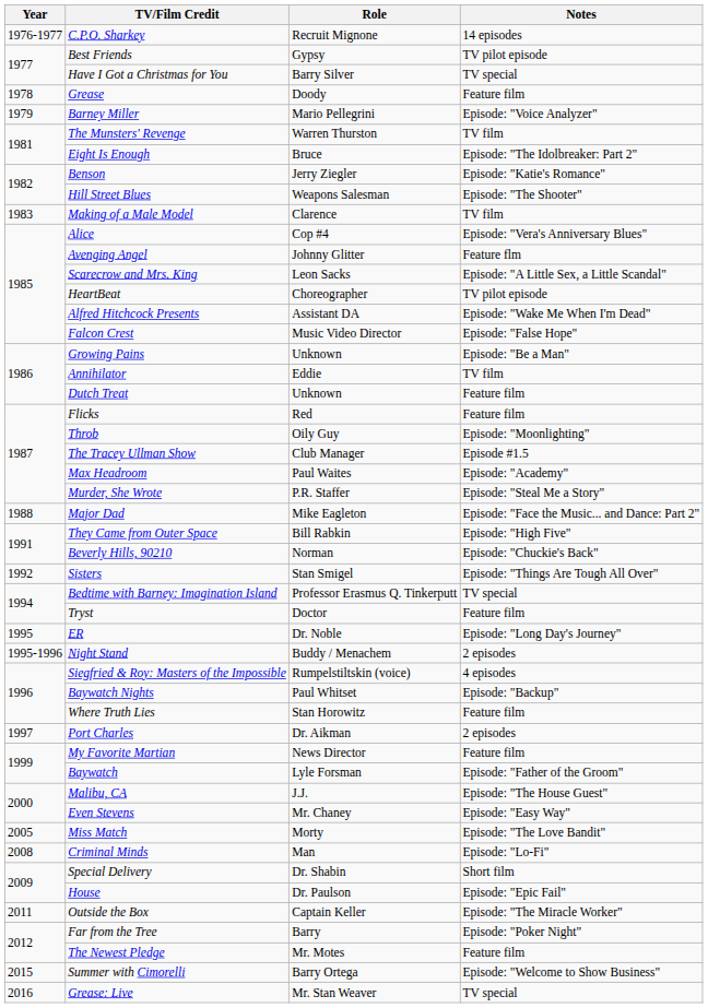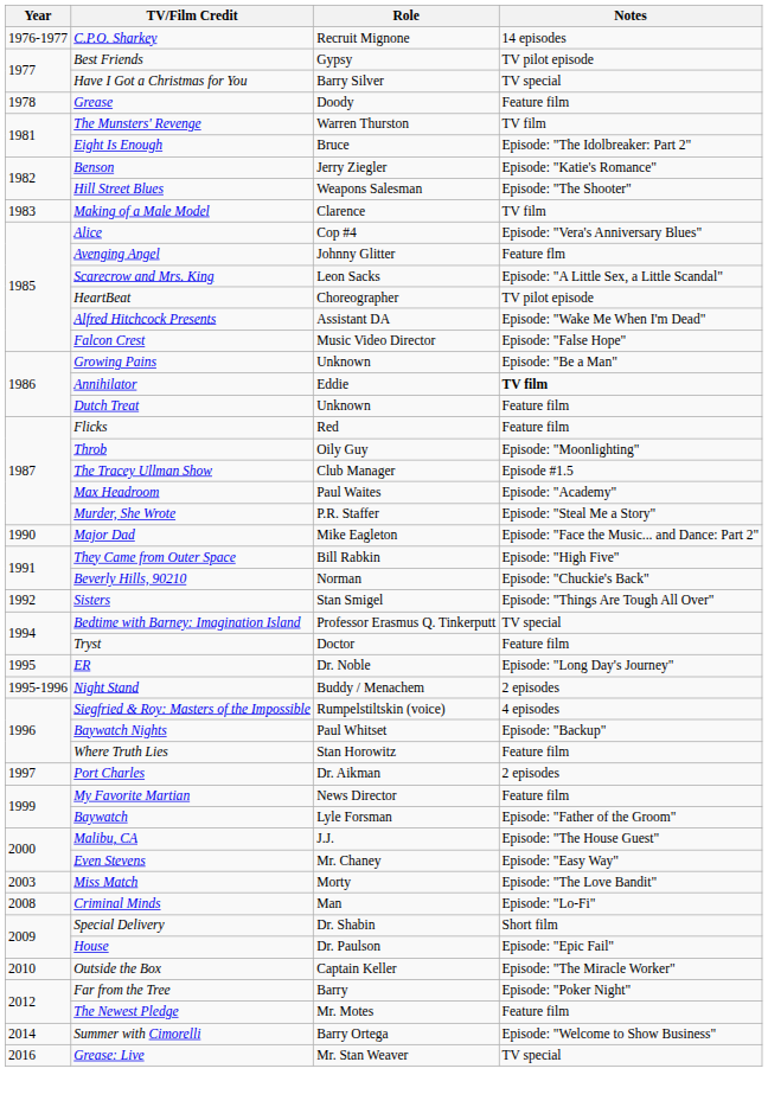 <table class="wikitable sortable">
 <tr style="text-align:center;">
 <th>Year</th>
 <th>TV/Film Credit</th>
 <th>Role</th>
 <th>Notes</th>
 </tr>
 <tr>
 <td>1976-1977</td>
 <td><em><a href='#'>C.P.O. Sharkey</a></em></td>
 <td>Recruit Mignone</td>
 <td>14 episodes</td>
 </tr>
 <tr>
 <td rowspan="2">1977</td>
 <td><em>Best Friends</em></td>
 <td>Gypsy</td>
 <td>TV pilot episode</td>
 </tr>
 <tr>
 <td><em>Have I Got a Christmas for You</em></td>
 <td>Barry Silver</td>
 <td>TV special</td>
 </tr>
 <tr>
 <td>1978</td>
 <td><em><a href='#'>Grease</a></em></td>
 <td>Doody</td>
 <td>Feature film</td>
-</tr>
-<tr>
-<td>1979</td>
-<td><em><a href='#'>Barney Miller</a></em></td>
-<td>Mario Pellegrini</td>
-<td>Episode: "Voice Analyzer"</td>
 </tr>
 <tr>
 <td rowspan="2">1981</td>
 <td><em><a href='#'>The Munsters' Revenge</a></em></td>
 <td>Warren Thurston</td>
 <td>TV film</td>
 </tr>
 <tr>
 <td><em><a href='#'>Eight Is Enough</a></em></td>
 <td>Bruce</td>
 <td>Episode: "The Idolbreaker: Part 2"</td>
 </tr>
 <tr>
 <td rowspan="2">1982</td>
 <td><em><a href='#'>Benson</a></em></td>
 <td>Jerry Ziegler</td>
 <td>Episode: "Katie's Romance"</td>
 </tr>
 <tr>
 <td><em><a href='#'>Hill Street Blues</a></em></td>
 <td>Weapons Salesman</td>
 <td>Episode: "The Shooter"</td>
 </tr>
 <tr>
 <td>1983</td>
 <td><em><a href='#'>Making of a Male Model</a></em></td>
 <td>Clarence</td>
 <td>TV film</td>
 </tr>
 <tr>
 <td rowspan="6">1985</td>
 <td><em><a href='#'>Alice</a></em></td>
 <td>Cop #4</td>
 <td>Episode: "Vera's Anniversary Blues"</td>
 </tr>
 <tr>
 <td><em><a href='#'>Avenging Angel</a></em></td>
 <td>Johnny Glitter</td>
 <td>Feature flm</td>
 </tr>
 <tr>
 <td><em><a href='#'>Scarecrow and Mrs. King</a></em></td>
 <td>Leon Sacks</td>
 <td>Episode: "A Little Sex, a Little Scandal"</td>
 </tr>
 <tr>
 <td><em>HeartBeat</em></td>
 <td>Choreographer</td>
 <td>TV pilot episode</td>
 </tr>
 <tr>
 <td><em><a href='#'>Alfred Hitchcock Presents</a></em></td>
 <td>Assistant DA</td>
 <td>Episode: "Wake Me When I'm Dead"</td>
 </tr>
 <tr>
 <td><em><a href='#'>Falcon Crest</a></em></td>
 <td>Music Video Director</td>
 <td>Episode: "False Hope"</td>
 </tr>
 <tr>
 <td rowspan="3">1986</td>
 <td><em><a href='#'>Growing Pains</a></em></td>
 <td>Unknown</td>
 <td>Episode: "Be a Man"</td>
 </tr>
 <tr>
 <td><em><a href='#'>Annihilator</a></em></td>
 <td>Eddie</td>
-<td>TV film</td>
+<td><strong>TV film</strong></td>
 </tr>
 <tr>
 <td><em><a href='#'>Dutch Treat</a></em></td>
 <td>Unknown</td>
 <td>Feature film</td>
 </tr>
 <tr>
 <td rowspan="5">1987</td>
 <td><em>Flicks</em></td>
 <td>Red</td>
 <td>Feature film</td>
 </tr>
 <tr>
 <td><em><a href='#'>Throb</a></em></td>
 <td>Oily Guy</td>
 <td>Episode: "Moonlighting"</td>
 </tr>
 <tr>
 <td><em><a href='#'>The Tracey Ullman Show</a></em></td>
 <td>Club Manager</td>
 <td>Episode #1.5</td>
 </tr>
 <tr>
 <td><em><a href='#'>Max Headroom</a></em></td>
 <td>Paul Waites</td>
 <td>Episode: "Academy"</td>
 </tr>
 <tr>
 <td><em><a href='#'>Murder, She Wrote</a></em></td>
 <td>P.R. Staffer</td>
 <td>Episode: "Steal Me a Story"</td>
 </tr>
 <tr>
-<td>1988</td>
+<td>1990</td>
 <td><em><a href='#'>Major Dad</a></em></td>
 <td>Mike Eagleton</td>
 <td>Episode: "Face the Music... and Dance: Part 2"</td>
 </tr>
 <tr>
 <td rowspan="2">1991</td>
 <td><em><a href='#'>They Came from Outer Space</a></em></td>
 <td>Bill Rabkin</td>
 <td>Episode: "High Five"</td>
 </tr>
 <tr>
 <td><em><a href='#'>Beverly Hills, 90210</a></em></td>
 <td>Norman</td>
 <td>Episode: "Chuckie's Back"</td>
 </tr>
 <tr>
 <td>1992</td>
 <td><em><a href='#'>Sisters</a></em></td>
 <td>Stan Smigel</td>
 <td>Episode: "Things Are Tough All Over"</td>
 </tr>
 <tr>
 <td rowspan="2">1994</td>
 <td><em><a href='#'>Bedtime with Barney: Imagination Island</a></em></td>
 <td>Professor Erasmus Q. Tinkerputt</td>
 <td>TV special</td>
 </tr>
 <tr>
 <td><em>Tryst</em></td>
 <td>Doctor</td>
 <td>Feature film</td>
 </tr>
 <tr>
 <td>1995</td>
 <td><em><a href='#'>ER</a></em></td>
 <td>Dr. Noble</td>
 <td>Episode: "Long Day's Journey"</td>
 </tr>
 <tr>
 <td>1995-1996</td>
 <td><em><a href='#'>Night Stand</a></em></td>
 <td>Buddy / Menachem</td>
 <td>2 episodes</td>
 </tr>
 <tr>
 <td rowspan="3">1996</td>
 <td><em><a href='#'>Siegfried & Roy: Masters of the Impossible</a></em></td>
 <td>Rumpelstiltskin (voice)</td>
 <td>4 episodes</td>
 </tr>
 <tr>
 <td><em><a href='#'>Baywatch Nights</a></em></td>
 <td>Paul Whitset</td>
 <td>Episode: "Backup"</td>
 </tr>
 <tr>
 <td><em>Where Truth Lies</em></td>
 <td>Stan Horowitz</td>
 <td>Feature film</td>
 </tr>
 <tr>
 <td>1997</td>
 <td><em><a href='#'>Port Charles</a></em></td>
 <td>Dr. Aikman</td>
 <td>2 episodes</td>
 </tr>
 <tr>
 <td rowspan="2">1999</td>
 <td><em><a href='#'>My Favorite Martian</a></em></td>
 <td>News Director</td>
 <td>Feature film</td>
 </tr>
 <tr>
 <td><em><a href='#'>Baywatch</a></em></td>
 <td>Lyle Forsman</td>
 <td>Episode: "Father of the Groom"</td>
 </tr>
 <tr>
 <td rowspan="2">2000</td>
 <td><em><a href='#'>Malibu, CA</a></em></td>
 <td>J.J.</td>
 <td>Episode: "The House Guest"</td>
 </tr>
 <tr>
 <td><em><a href='#'>Even Stevens</a></em></td>
 <td>Mr. Chaney</td>
 <td>Episode: "Easy Way"</td>
 </tr>
 <tr>
-<td>2005</td>
+<td>2003</td>
 <td><em><a href='#'>Miss Match</a></em></td>
 <td>Morty</td>
 <td>Episode: "The Love Bandit"</td>
 </tr>
 <tr>
 <td>2008</td>
 <td><em><a href='#'>Criminal Minds</a></em></td>
 <td>Man</td>
 <td>Episode: "Lo-Fi"</td>
 </tr>
 <tr>
 <td rowspan="2">2009</td>
 <td><em>Special Delivery</em></td>
 <td>Dr. Shabin</td>
 <td>Short film</td>
 </tr>
 <tr>
 <td><em><a href='#'>House</a></em></td>
 <td>Dr. Paulson</td>
 <td>Episode: "Epic Fail"</td>
 </tr>
 <tr>
-<td>2011</td>
+<td>2010</td>
 <td><em>Outside the Box</em></td>
 <td>Captain Keller</td>
 <td>Episode: "The Miracle Worker"</td>
 </tr>
 <tr>
 <td rowspan="2">2012</td>
 <td><em>Far from the Tree</em></td>
 <td>Barry</td>
 <td>Episode: "Poker Night"</td>
 </tr>
 <tr>
 <td><em><a href='#'>The Newest Pledge</a></em></td>
 <td>Mr. Motes</td>
 <td>Feature film</td>
 </tr>
 <tr>
-<td>2015</td>
+<td>2014</td>
 <td><em>Summer with <a href='#'>Cimorelli</a></em></td>
 <td>Barry Ortega</td>
 <td>Episode: "Welcome to Show Business"</td>
 </tr>
 <tr>
 <td>2016</td>
 <td><em><a href='#'>Grease: Live</a></em></td>
 <td>Mr. Stan Weaver</td>
 <td>TV special</td>
 </tr>
 </table>
